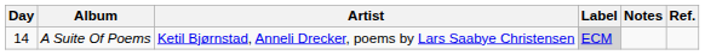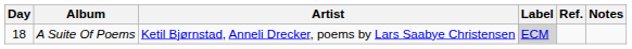 <table class="wikitable">
 <tr>
 <th>Day</th>
 <th>Album</th>
 <th>Artist</th>
 <th>Label</th>
+<th>Ref.</th>
 <th>Notes</th>
-<th>Ref.</th>
 </tr>
 <tr>
-<td rowspan="1" style="text-align:center;">14</td>
+<td rowspan="1" style="text-align:center;">18</td>
 <td><em>A Suite Of Poems</em></td>
 <td><a href='#'>Ketil Bjørnstad</a>, <a href='#'>Anneli Drecker</a>, poems by <a href='#'>Lars Saabye Christensen</a></td>
 <td style="background: lightgrey;"><a href='#'>ECM</a></td>
+<td style="text-align:center;"></td>
 <td></td>
-<td style="text-align:center;"></td>
 </tr>
 </table>
